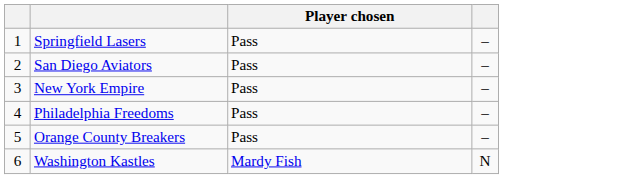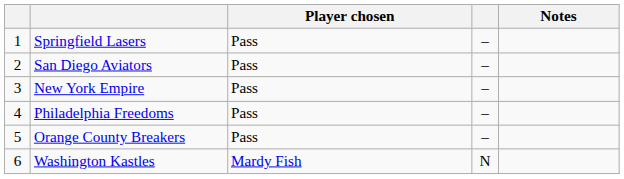 <table class="wikitable" style="text-align:left">
 <tr>
 <th width="20px"></th>
 <th width="200px"></th>
 <th width="250px">Player chosen</th>
 <th width="20px"></th>
+<th width="120px">Notes</th>
 </tr>
 <tr>
 <td style="text-align:center">1</td>
 <td><a href='#'>Springfield Lasers</a></td>
 <td>Pass</td>
 <td style="text-align:center">–</td>
+<td></td>
 </tr>
 <tr>
 <td style="text-align:center">2</td>
 <td><a href='#'>San Diego Aviators</a></td>
 <td>Pass</td>
 <td style="text-align:center">–</td>
+<td></td>
 </tr>
 <tr>
 <td style="text-align:center">3</td>
 <td><a href='#'>New York Empire</a></td>
 <td>Pass</td>
 <td style="text-align:center">–</td>
+<td></td>
 </tr>
 <tr>
 <td style="text-align:center">4</td>
 <td><a href='#'>Philadelphia Freedoms</a></td>
 <td>Pass</td>
 <td style="text-align:center">–</td>
+<td></td>
 </tr>
 <tr>
 <td style="text-align:center">5</td>
 <td><a href='#'>Orange County Breakers</a></td>
 <td>Pass</td>
 <td style="text-align:center">–</td>
+<td></td>
 </tr>
 <tr>
 <td style="text-align:center">6</td>
 <td><a href='#'>Washington Kastles</a></td>
 <td> <a href='#'>Mardy Fish</a></td>
 <td style="text-align:center">N</td>
+<td></td>
 </tr>
 </table>
